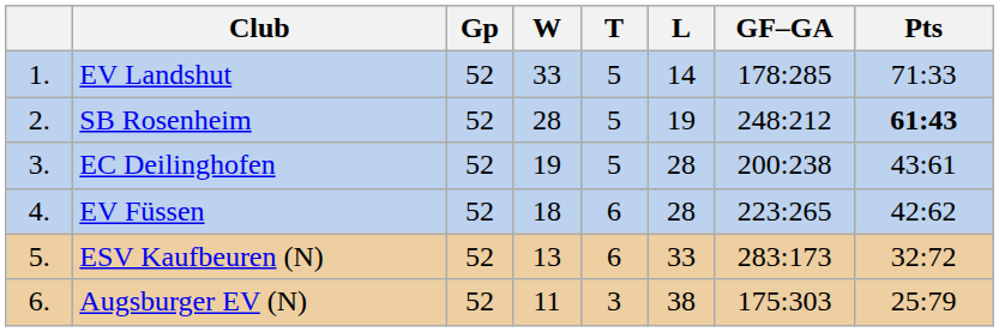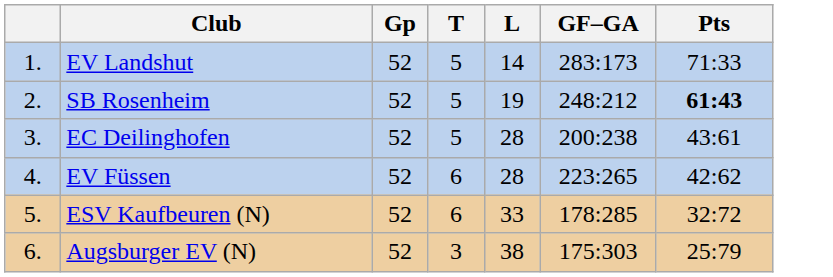 <table class="wikitable">
 <tr>
 <th width="30"></th>
 <th width="200">Club</th>
 <th width="30">Gp</th>
-<th width="30">W</th>
 <th width="30">T</th>
 <th width="30">L</th>
 <th width="70">GF–GA</th>
 <th width="70">Pts</th>
 </tr>
 <tr bgcolor="#BCD2EE" align="center">
 <td>1.</td>
 <td align="left"><a href='#'>EV Landshut</a></td>
 <td>52</td>
-<td>33</td>
 <td>5</td>
 <td>14</td>
-<td>178:285</td>
+<td>283:173</td>
 <td>71:33</td>
 </tr>
 <tr bgcolor=#BCD2EE align="center">
 <td>2.</td>
 <td align="left"><a href='#'>SB Rosenheim</a></td>
 <td>52</td>
-<td>28</td>
 <td>5</td>
 <td>19</td>
 <td>248:212</td>
 <td><strong>61:43</strong></td>
 </tr>
 <tr bgcolor=#BCD2EE align="center">
 <td>3.</td>
 <td align="left"><a href='#'>EC Deilinghofen</a></td>
 <td>52</td>
-<td>19</td>
 <td>5</td>
 <td>28</td>
 <td>200:238</td>
 <td>43:61</td>
 </tr>
 <tr bgcolor=#BCD2EE align="center">
 <td>4.</td>
 <td align="left"><a href='#'>EV Füssen</a></td>
 <td>52</td>
-<td>18</td>
 <td>6</td>
 <td>28</td>
 <td>223:265</td>
 <td>42:62</td>
 </tr>
 <tr bgcolor=#EECFA1 align="center">
 <td>5.</td>
 <td align="left"><a href='#'>ESV Kaufbeuren</a> (N)</td>
 <td>52</td>
-<td>13</td>
 <td>6</td>
 <td>33</td>
-<td>283:173</td>
+<td>178:285</td>
 <td>32:72</td>
 </tr>
 <tr bgcolor=#EECFA1 align="center">
 <td>6.</td>
 <td align="left"><a href='#'>Augsburger EV</a> (N)</td>
 <td>52</td>
-<td>11</td>
 <td>3</td>
 <td>38</td>
 <td>175:303</td>
 <td>25:79</td>
 </tr>
 </table>
